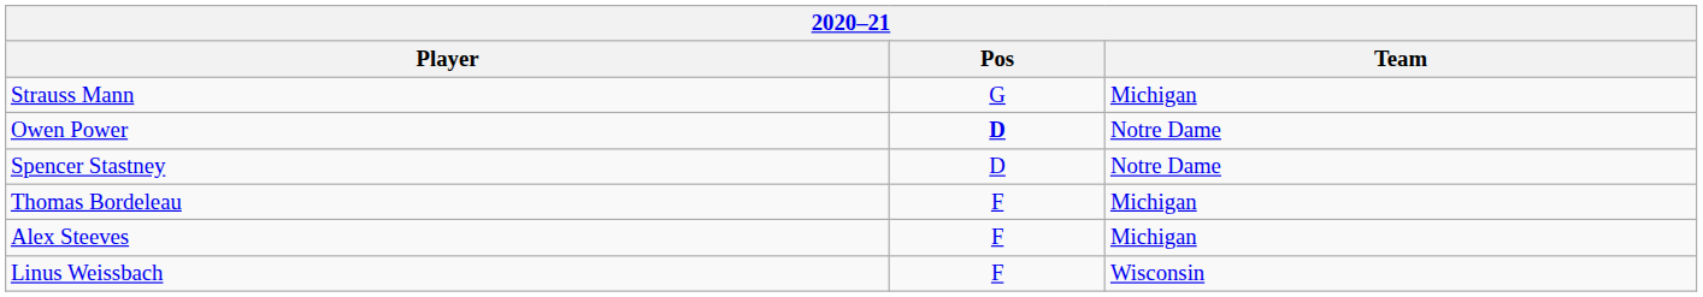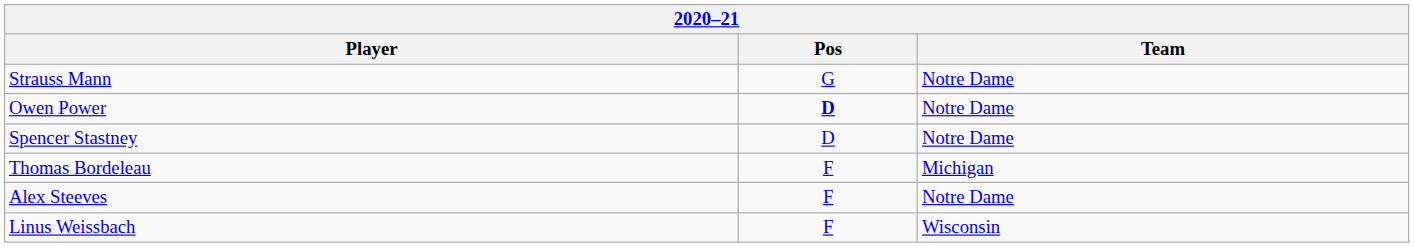 <table class="wikitable" width=95%>
 <tr>
 <th colspan=3><a href='#'>2020–21</a></th>
 </tr>
 <tr>
 <th>Player</th>
 <th>Pos</th>
 <th>Team</th>
 </tr>
 <tr>
 <td><a href='#'>Strauss Mann</a></td>
 <td style="text-align:center;"><a href='#'>G</a></td>
-<td><a href='#'>Michigan</a></td>
+<td><a href='#'>Notre Dame</a></td>
 </tr>
 <tr>
 <td><a href='#'>Owen Power</a></td>
 <td style="text-align:center;"><strong><a href='#'>D</a></strong></td>
 <td><a href='#'>Notre Dame</a></td>
 </tr>
 <tr>
 <td><a href='#'>Spencer Stastney</a></td>
 <td style="text-align:center;"><a href='#'>D</a></td>
 <td><a href='#'>Notre Dame</a></td>
 </tr>
 <tr>
 <td><a href='#'>Thomas Bordeleau</a></td>
 <td style="text-align:center;"><a href='#'>F</a></td>
 <td><a href='#'>Michigan</a></td>
 </tr>
 <tr>
 <td><a href='#'>Alex Steeves</a></td>
 <td style="text-align:center;"><a href='#'>F</a></td>
-<td><a href='#'>Michigan</a></td>
+<td><a href='#'>Notre Dame</a></td>
 </tr>
 <tr>
 <td><a href='#'>Linus Weissbach</a></td>
 <td style="text-align:center;"><a href='#'>F</a></td>
 <td><a href='#'>Wisconsin</a></td>
 </tr>
 </table>
